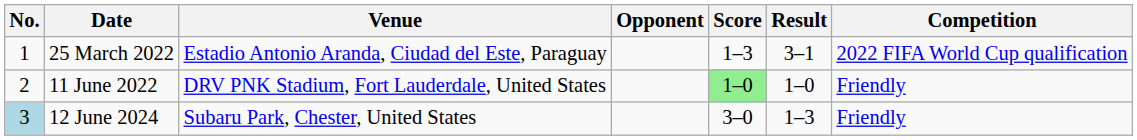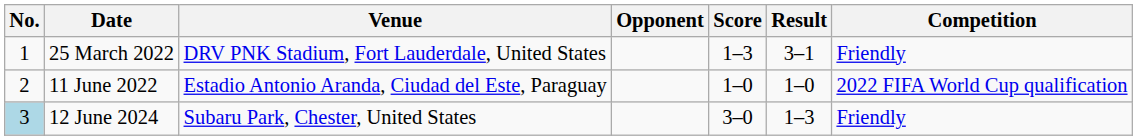 <table class="wikitable sortable">
 <tr>
 <th scope="col">No.</th>
 <th scope="col">Date</th>
 <th scope="col">Venue</th>
 <th scope="col">Opponent</th>
 <th scope="col">Score</th>
 <th scope="col">Result</th>
 <th scope="col">Competition</th>
 </tr>
 <tr>
 <td align="center">1</td>
 <td>25 March 2022</td>
-<td><a href='#'>Estadio Antonio Aranda</a>, <a href='#'>Ciudad del Este</a>, Paraguay</td>
+<td><a href='#'>DRV PNK Stadium</a>, <a href='#'>Fort Lauderdale</a>, United States</td>
 <td></td>
 <td align="center">1–3</td>
 <td align="center">3–1</td>
-<td><a href='#'>2022 FIFA World Cup qualification</a></td>
+<td><a href='#'>Friendly</a></td>
 </tr>
 <tr>
 <td align="center">2</td>
 <td>11 June 2022</td>
-<td><a href='#'>DRV PNK Stadium</a>, <a href='#'>Fort Lauderdale</a>, United States</td>
+<td><a href='#'>Estadio Antonio Aranda</a>, <a href='#'>Ciudad del Este</a>, Paraguay</td>
 <td></td>
-<td align="center" style="background: lightgreen;">1–0</td>
 <td align="center">1–0</td>
-<td><a href='#'>Friendly</a></td>
+<td align="center">1–0</td>
+<td><a href='#'>2022 FIFA World Cup qualification</a></td>
 </tr>
 <tr>
 <td align="center" style="background: lightblue;">3</td>
 <td>12 June 2024</td>
 <td><a href='#'>Subaru Park</a>, <a href='#'>Chester</a>, United States</td>
 <td></td>
 <td align="center">3–0</td>
 <td align="center">1–3</td>
 <td><a href='#'>Friendly</a></td>
 </tr>
 </table>
